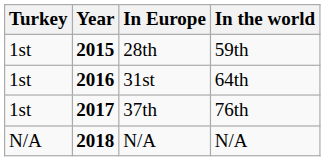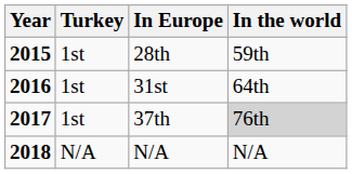 <table class="wikitable">
 <tr>
+<th>Year</th>
 <th>Turkey</th>
-<th>Year</th>
 <th>In Europe</th>
 <th>In the world</th>
 </tr>
 <tr>
+<td><strong>2015</strong></td>
 <td>1st</td>
-<td><strong>2015</strong></td>
 <td>28th</td>
 <td>59th</td>
 </tr>
 <tr>
+<td><strong>2016</strong></td>
 <td>1st</td>
-<td><strong>2016</strong></td>
 <td>31st</td>
 <td>64th</td>
 </tr>
 <tr>
+<td><strong>2017</strong></td>
 <td>1st</td>
-<td><strong>2017</strong></td>
 <td>37th</td>
-<td>76th</td>
+<td style="background: lightgrey;">76th</td>
 </tr>
 <tr>
+<td><strong>2018</strong></td>
 <td>N/A</td>
-<td><strong>2018</strong></td>
 <td>N/A</td>
 <td>N/A</td>
 </tr>
 </table>
